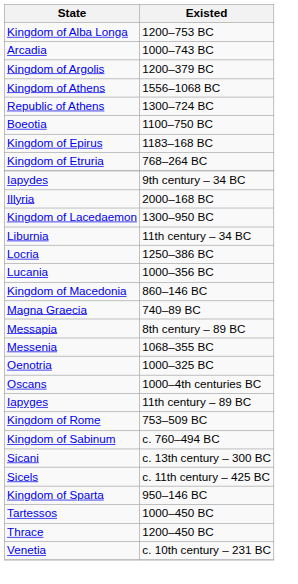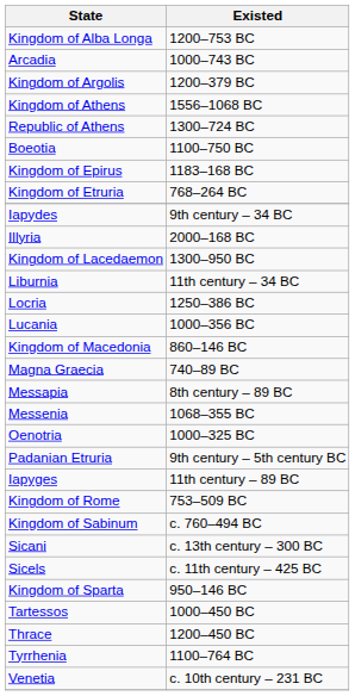 <table class=wikitable border="1">
 <tr>
 <th>State</th>
 <th>Existed</th>
 </tr>
 <tr>
 <td><a href='#'>Kingdom of Alba Longa</a></td>
 <td>1200–753 BC</td>
 </tr>
 <tr>
 <td><a href='#'>Arcadia</a></td>
 <td>1000–743 BC</td>
 </tr>
 <tr>
 <td><a href='#'>Kingdom of Argolis</a></td>
 <td>1200–379 BC</td>
 </tr>
 <tr>
 <td><a href='#'>Kingdom of Athens</a></td>
 <td>1556–1068 BC</td>
 </tr>
 <tr>
 <td><a href='#'>Republic of Athens</a></td>
 <td>1300–724 BC</td>
 </tr>
 <tr>
 <td><a href='#'>Boeotia</a></td>
 <td>1100–750 BC</td>
 </tr>
 <tr>
 <td><a href='#'>Kingdom of Epirus</a></td>
 <td>1183–168 BC</td>
 </tr>
 <tr>
 <td><a href='#'>Kingdom of Etruria</a></td>
 <td>768–264 BC</td>
 </tr>
 <tr>
 </tr>
 <tr>
 <td><a href='#'>Iapydes</a></td>
 <td>9th century – 34 BC</td>
 </tr>
 <tr>
 <td><a href='#'>Illyria</a></td>
 <td>2000–168 BC</td>
 </tr>
 <tr>
 <td><a href='#'>Kingdom of Lacedaemon</a></td>
 <td>1300–950 BC</td>
 </tr>
 <tr>
 <td><a href='#'>Liburnia</a></td>
 <td>11th century – 34 BC</td>
 </tr>
 <tr>
 <td><a href='#'>Locria</a></td>
 <td>1250–386 BC</td>
 </tr>
 <tr>
 <td><a href='#'>Lucania</a></td>
 <td>1000–356 BC</td>
 </tr>
 <tr>
 <td><a href='#'>Kingdom of Macedonia</a></td>
 <td>860–146 BC</td>
 </tr>
 <tr>
 <td><a href='#'>Magna Graecia</a></td>
 <td>740–89 BC</td>
 </tr>
 <tr>
 <td><a href='#'>Messapia</a></td>
 <td>8th century – 89 BC</td>
 </tr>
 <tr>
 <td><a href='#'>Messenia</a></td>
 <td>1068–355 BC</td>
 </tr>
 <tr>
 <td><a href='#'>Oenotria</a></td>
 <td>1000–325 BC</td>
 </tr>
 <tr>
-<td><a href='#'>Oscans</a></td>
-<td>1000–4th centuries BC</td>
+<td><a href='#'>Padanian Etruria</a></td>
+<td>9th century – 5th century BC</td>
 </tr>
 <tr>
 <td><a href='#'>Iapyges</a></td>
 <td>11th century – 89 BC</td>
 </tr>
 <tr>
 <td><a href='#'>Kingdom of Rome</a></td>
 <td>753–509 BC</td>
 </tr>
 <tr>
 <td><a href='#'>Kingdom of Sabinum</a></td>
 <td>c. 760–494 BC</td>
 </tr>
 <tr>
 <td><a href='#'>Sicani</a></td>
 <td>c. 13th century – 300 BC</td>
 </tr>
 <tr>
 <td><a href='#'>Sicels</a></td>
 <td>c. 11th century – 425 BC</td>
 </tr>
 <tr>
 <td><a href='#'>Kingdom of Sparta</a></td>
 <td>950–146 BC</td>
 </tr>
 <tr>
 <td><a href='#'>Tartessos</a></td>
 <td>1000–450 BC</td>
 </tr>
 <tr>
 <td><a href='#'>Thrace</a></td>
 <td>1200–450 BC</td>
 </tr>
 <tr>
+<td><a href='#'>Tyrrhenia</a></td>
+<td>1100–764 BC</td>
+</tr>
+<tr>
 <td><a href='#'>Venetia</a></td>
 <td>c. 10th century – 231 BC</td>
 </tr>
 <tr>
 </tr>
 </table>
